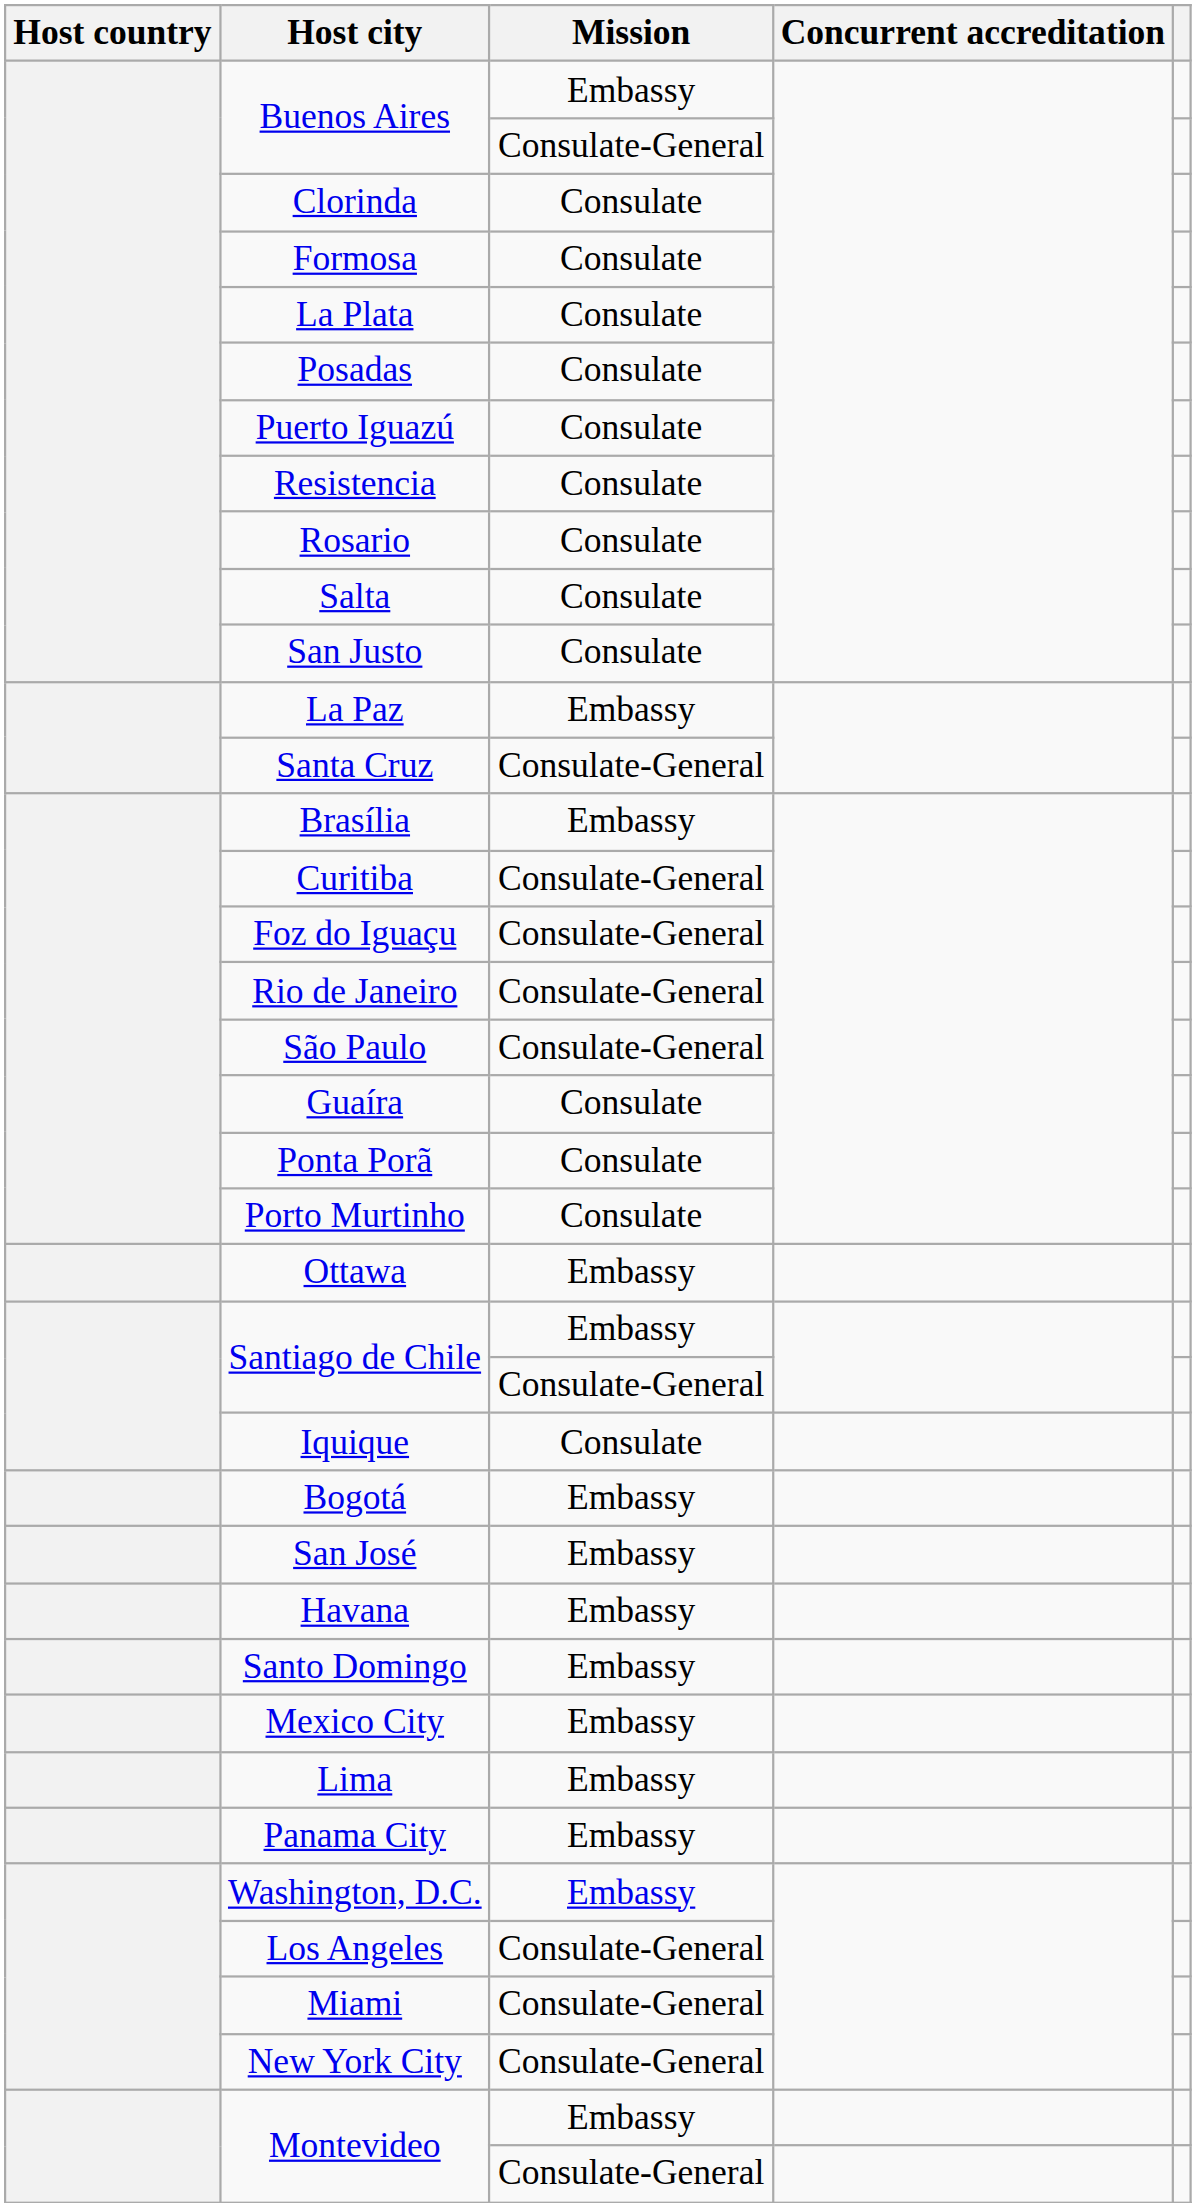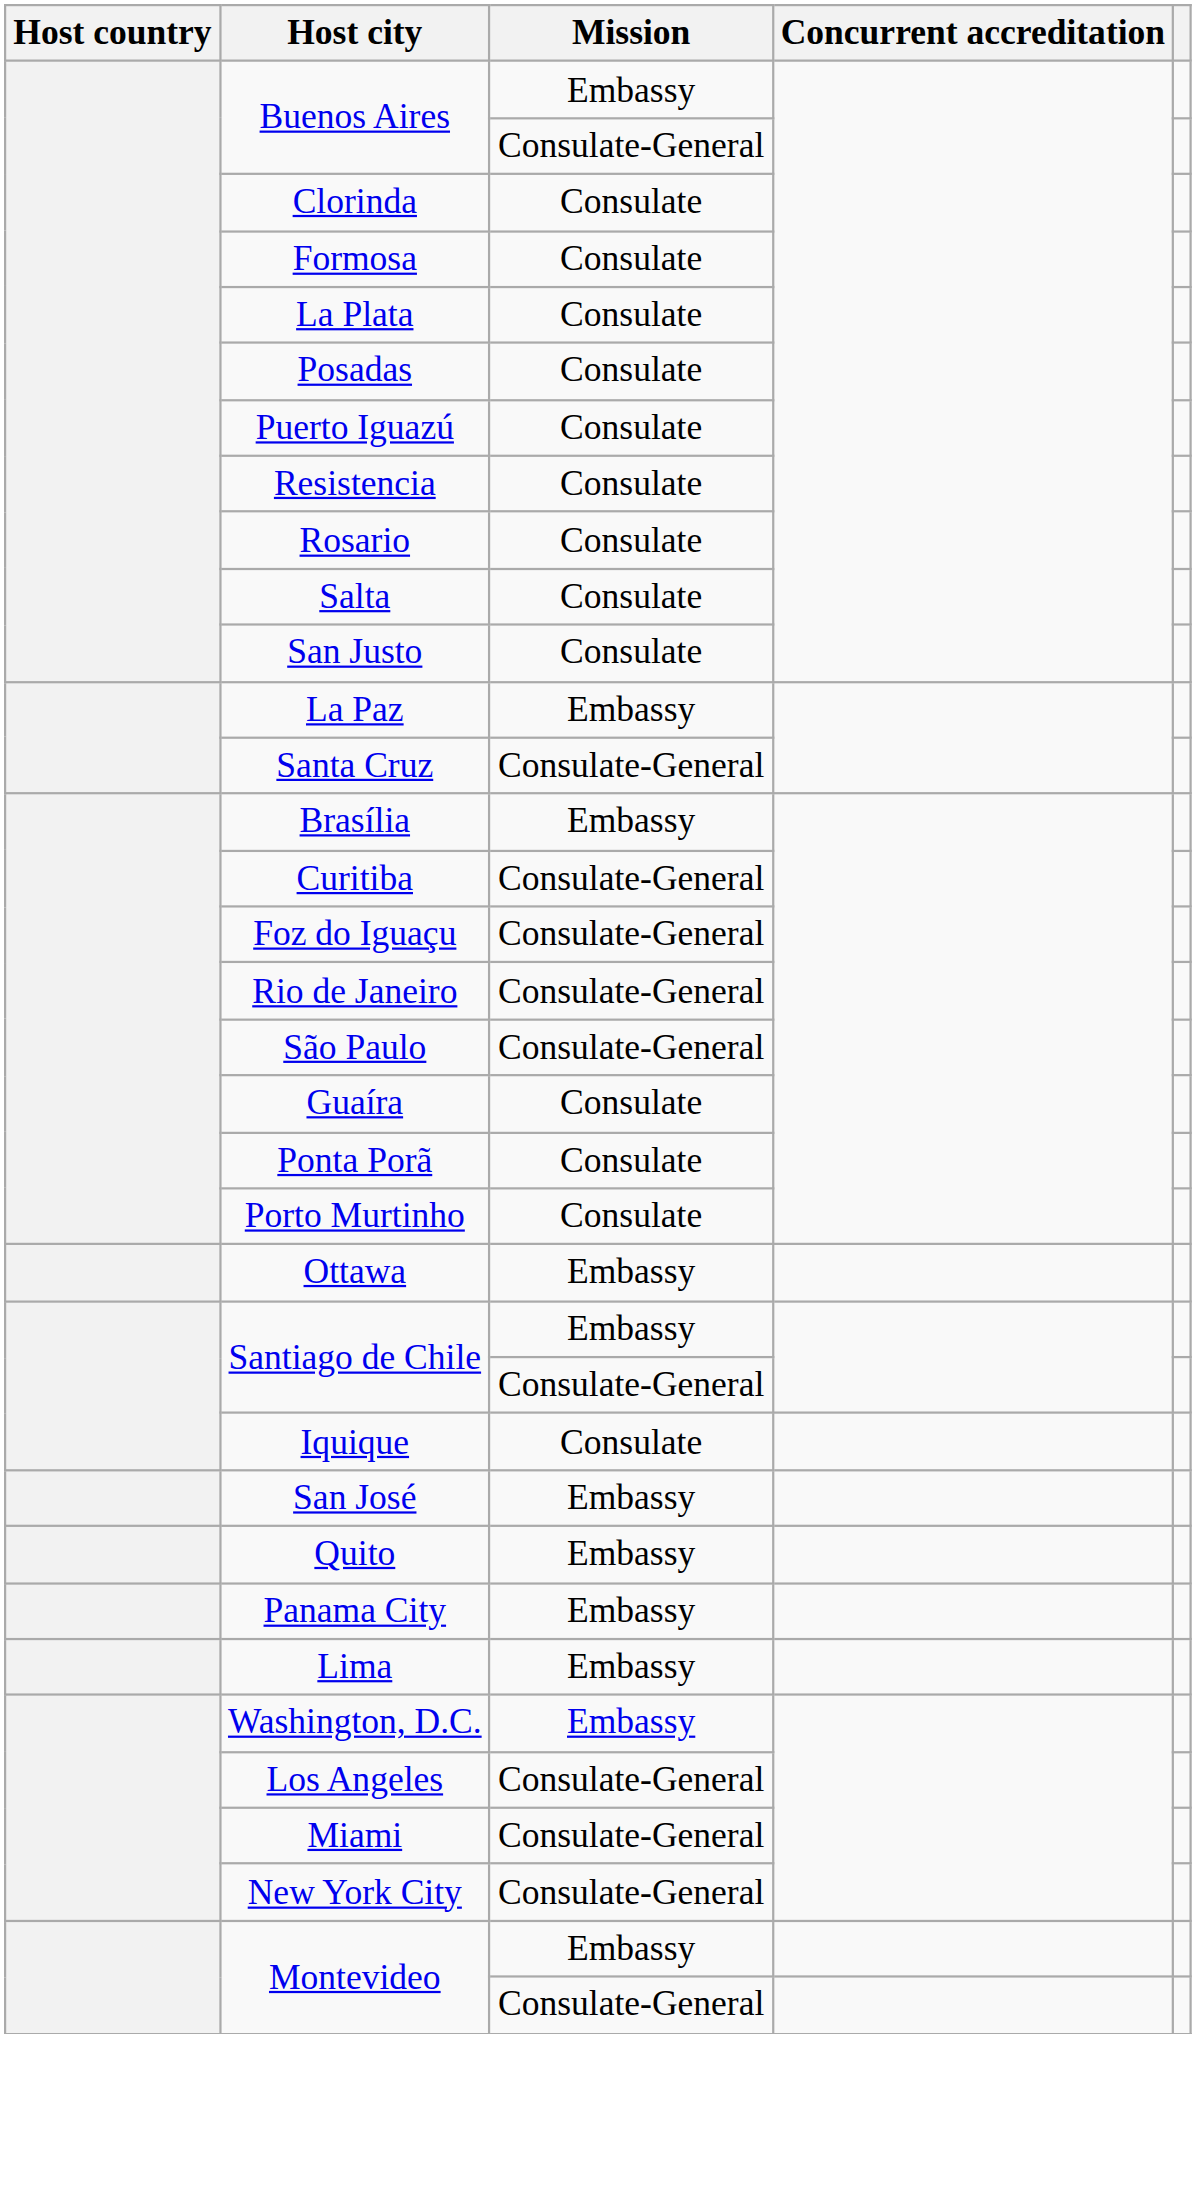 <table class="wikitable plainrowheaders" style="text-align:center;">
 <tr>
 <th scope="col">Host country</th>
 <th scope="col">Host city</th>
 <th scope="col">Mission</th>
 <th scope="col">Concurrent accreditation</th>
 <th scope="col"></th>
 </tr>
 <tr>
 <th scope="row" rowspan="11"></th>
 <td rowspan="2"><a href='#'>Buenos Aires</a></td>
 <td>Embassy</td>
 <td rowspan="11"></td>
 <td></td>
 </tr>
 <tr>
 <td>Consulate-General</td>
 <td></td>
 </tr>
 <tr>
 <td><a href='#'>Clorinda</a></td>
 <td>Consulate</td>
 <td></td>
 </tr>
 <tr>
 <td><a href='#'>Formosa</a></td>
 <td>Consulate</td>
 <td></td>
 </tr>
 <tr>
 <td><a href='#'>La Plata</a></td>
 <td>Consulate</td>
 <td></td>
 </tr>
 <tr>
 <td><a href='#'>Posadas</a></td>
 <td>Consulate</td>
 <td></td>
 </tr>
 <tr>
 <td><a href='#'>Puerto Iguazú</a></td>
 <td>Consulate</td>
 <td></td>
 </tr>
 <tr>
 <td><a href='#'>Resistencia</a></td>
 <td>Consulate</td>
 <td></td>
 </tr>
 <tr>
 <td><a href='#'>Rosario</a></td>
 <td style="text-align:center;">Consulate</td>
 <td></td>
 </tr>
 <tr>
 <td><a href='#'>Salta</a></td>
 <td>Consulate</td>
 <td></td>
 </tr>
 <tr>
 <td><a href='#'>San Justo</a></td>
 <td>Consulate</td>
 <td></td>
 </tr>
 <tr>
 <th scope="row" rowspan="2"></th>
 <td><a href='#'>La Paz</a></td>
 <td>Embassy</td>
 <td rowspan="2"></td>
 <td></td>
 </tr>
 <tr>
 <td><a href='#'>Santa Cruz</a></td>
 <td>Consulate-General</td>
 <td></td>
 </tr>
 <tr>
 <th scope="row" rowspan="8"></th>
 <td><a href='#'>Brasília</a></td>
 <td>Embassy</td>
 <td rowspan="8"></td>
 <td></td>
 </tr>
 <tr>
 <td><a href='#'>Curitiba</a></td>
 <td>Consulate-General</td>
 <td></td>
 </tr>
 <tr>
 <td><a href='#'>Foz do Iguaçu</a></td>
 <td>Consulate-General</td>
 <td></td>
 </tr>
 <tr>
 <td><a href='#'>Rio de Janeiro</a></td>
 <td>Consulate-General</td>
 <td></td>
 </tr>
 <tr>
 <td><a href='#'>São Paulo</a></td>
 <td>Consulate-General</td>
 <td></td>
 </tr>
 <tr>
 <td><a href='#'>Guaíra</a></td>
 <td>Consulate</td>
 <td></td>
 </tr>
 <tr>
 <td><a href='#'>Ponta Porã</a></td>
 <td>Consulate</td>
 <td></td>
 </tr>
 <tr>
 <td><a href='#'>Porto Murtinho</a></td>
 <td>Consulate</td>
 <td></td>
 </tr>
 <tr>
 <th scope="row"></th>
 <td><a href='#'>Ottawa</a></td>
 <td>Embassy</td>
 <td></td>
 <td></td>
 </tr>
 <tr>
 <th scope="row" rowspan="3"></th>
 <td rowspan="2"><a href='#'>Santiago de Chile</a></td>
 <td>Embassy</td>
 <td rowspan="2"></td>
 <td></td>
 </tr>
 <tr>
 <td>Consulate-General</td>
 <td></td>
 </tr>
 <tr>
 <td><a href='#'>Iquique</a></td>
 <td>Consulate</td>
 <td></td>
 <td></td>
 </tr>
 <tr>
 <th scope="row"></th>
-<td><a href='#'>Bogotá</a></td>
-<td>Embassy</td>
-<td></td>
-<td></td>
-</tr>
-<tr>
-<th scope="row"></th>
 <td><a href='#'>San José</a></td>
 <td>Embassy</td>
 <td></td>
 <td></td>
 </tr>
 <tr>
 <th scope="row"></th>
-<td><a href='#'>Havana</a></td>
+<td><a href='#'>Quito</a></td>
 <td>Embassy</td>
 <td></td>
 <td></td>
 </tr>
 <tr>
 <th scope="row"></th>
-<td><a href='#'>Santo Domingo</a></td>
-<td>Embassy</td>
-<td></td>
-<td></td>
-</tr>
-<tr>
-<th scope="row"></th>
-<td><a href='#'>Mexico City</a></td>
+<td><a href='#'>Panama City</a></td>
 <td>Embassy</td>
 <td></td>
 <td></td>
 </tr>
 <tr>
 <th scope="row"></th>
 <td><a href='#'>Lima</a></td>
-<td>Embassy</td>
-<td></td>
-<td></td>
-</tr>
-<tr>
-<th scope="row"></th>
-<td><a href='#'>Panama City</a></td>
 <td>Embassy</td>
 <td></td>
 <td></td>
 </tr>
 <tr>
 <th scope="row" rowspan="4"></th>
 <td><a href='#'>Washington, D.C.</a></td>
 <td><a href='#'>Embassy</a></td>
 <td rowspan="4"></td>
 <td></td>
 </tr>
 <tr>
 <td><a href='#'>Los Angeles</a></td>
 <td>Consulate-General</td>
 <td></td>
 </tr>
 <tr>
 <td><a href='#'>Miami</a></td>
 <td>Consulate-General</td>
 <td></td>
 </tr>
 <tr>
 <td><a href='#'>New York City</a></td>
 <td>Consulate-General</td>
 <td></td>
 </tr>
 <tr>
 <th scope="row" rowspan="2"></th>
 <td rowspan="2"><a href='#'>Montevideo</a></td>
 <td>Embassy</td>
 <td></td>
 <td></td>
 </tr>
 <tr>
 <td>Consulate-General</td>
 <td></td>
 <td></td>
 </tr>
 <tr>
 </tr>
 </table>
